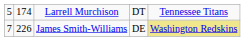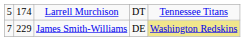 <table class="wikitable" style="text-align:center">
 <tr>
 <td>5</td>
 <td>174</td>
 <td><a href='#'>Larrell Murchison</a></td>
 <td>DT</td>
 <td><a href='#'>Tennessee Titans</a></td>
 </tr>
 <tr>
 <td>7</td>
-<td>226</td>
+<td>229</td>
 <td><a href='#'>James Smith-Williams</a></td>
 <td>DE</td>
 <td style="background: khaki;"><a href='#'>Washington Redskins</a></td>
 </tr>
 </table>
